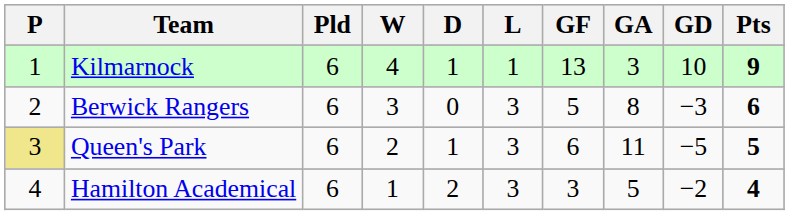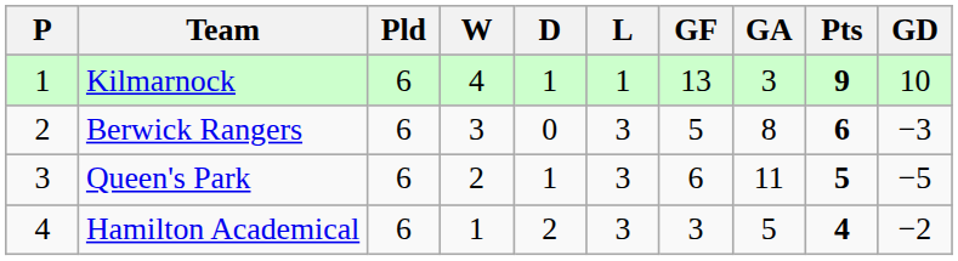 <table class="wikitable" style="text-align: center;">
 <tr>
 <th width=30>P</th>
 <th width=140>Team</th>
 <th width=30>Pld</th>
 <th width=30>W</th>
 <th width=30>D</th>
 <th width=30>L</th>
 <th width=30>GF</th>
 <th width=30>GA</th>
+<th width=30>Pts</th>
 <th width=30>GD</th>
-<th width=30>Pts</th>
 </tr>
 <tr style="background:#ccffcc;">
 <td>1</td>
 <td align=left><a href='#'>Kilmarnock</a></td>
 <td>6</td>
 <td>4</td>
 <td>1</td>
 <td>1</td>
 <td>13</td>
 <td>3</td>
+<td><strong>9</strong></td>
 <td>10</td>
-<td><strong>9</strong></td>
 </tr>
 <tr>
 <td>2</td>
 <td align=left><a href='#'>Berwick Rangers</a></td>
 <td>6</td>
 <td>3</td>
 <td>0</td>
 <td>3</td>
 <td>5</td>
 <td>8</td>
+<td><strong>6</strong></td>
 <td>−3</td>
-<td><strong>6</strong></td>
 </tr>
 <tr>
-<td style="background: khaki;">3</td>
+<td>3</td>
 <td align=left><a href='#'>Queen's Park</a></td>
 <td>6</td>
 <td>2</td>
 <td>1</td>
 <td>3</td>
 <td>6</td>
 <td>11</td>
+<td><strong>5</strong></td>
 <td>−5</td>
-<td><strong>5</strong></td>
 </tr>
 <tr>
 <td>4</td>
 <td align=left><a href='#'>Hamilton Academical</a></td>
 <td>6</td>
 <td>1</td>
 <td>2</td>
 <td>3</td>
 <td>3</td>
 <td>5</td>
+<td><strong>4</strong></td>
 <td>−2</td>
-<td><strong>4</strong></td>
 </tr>
 </table>
